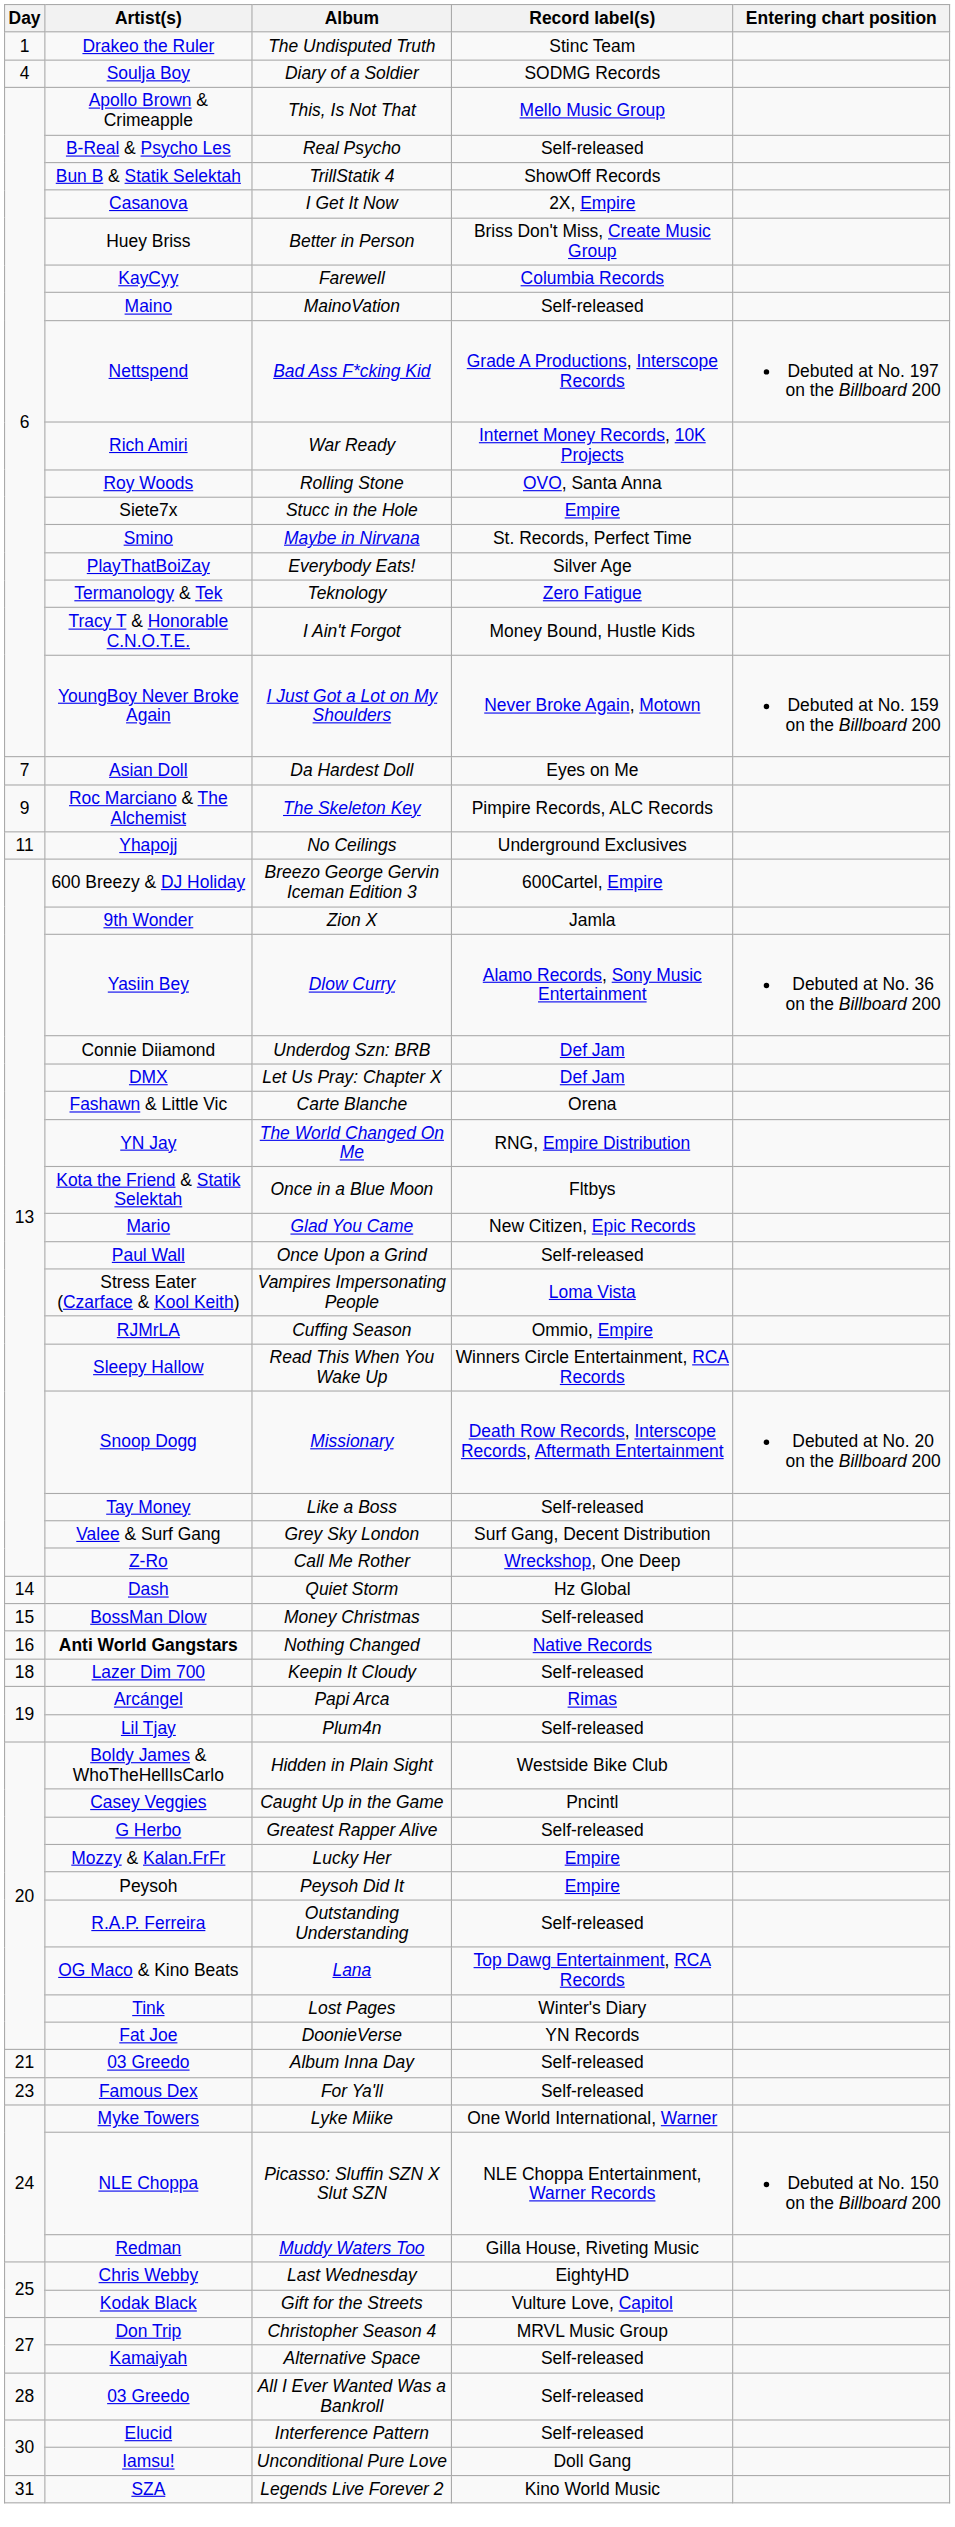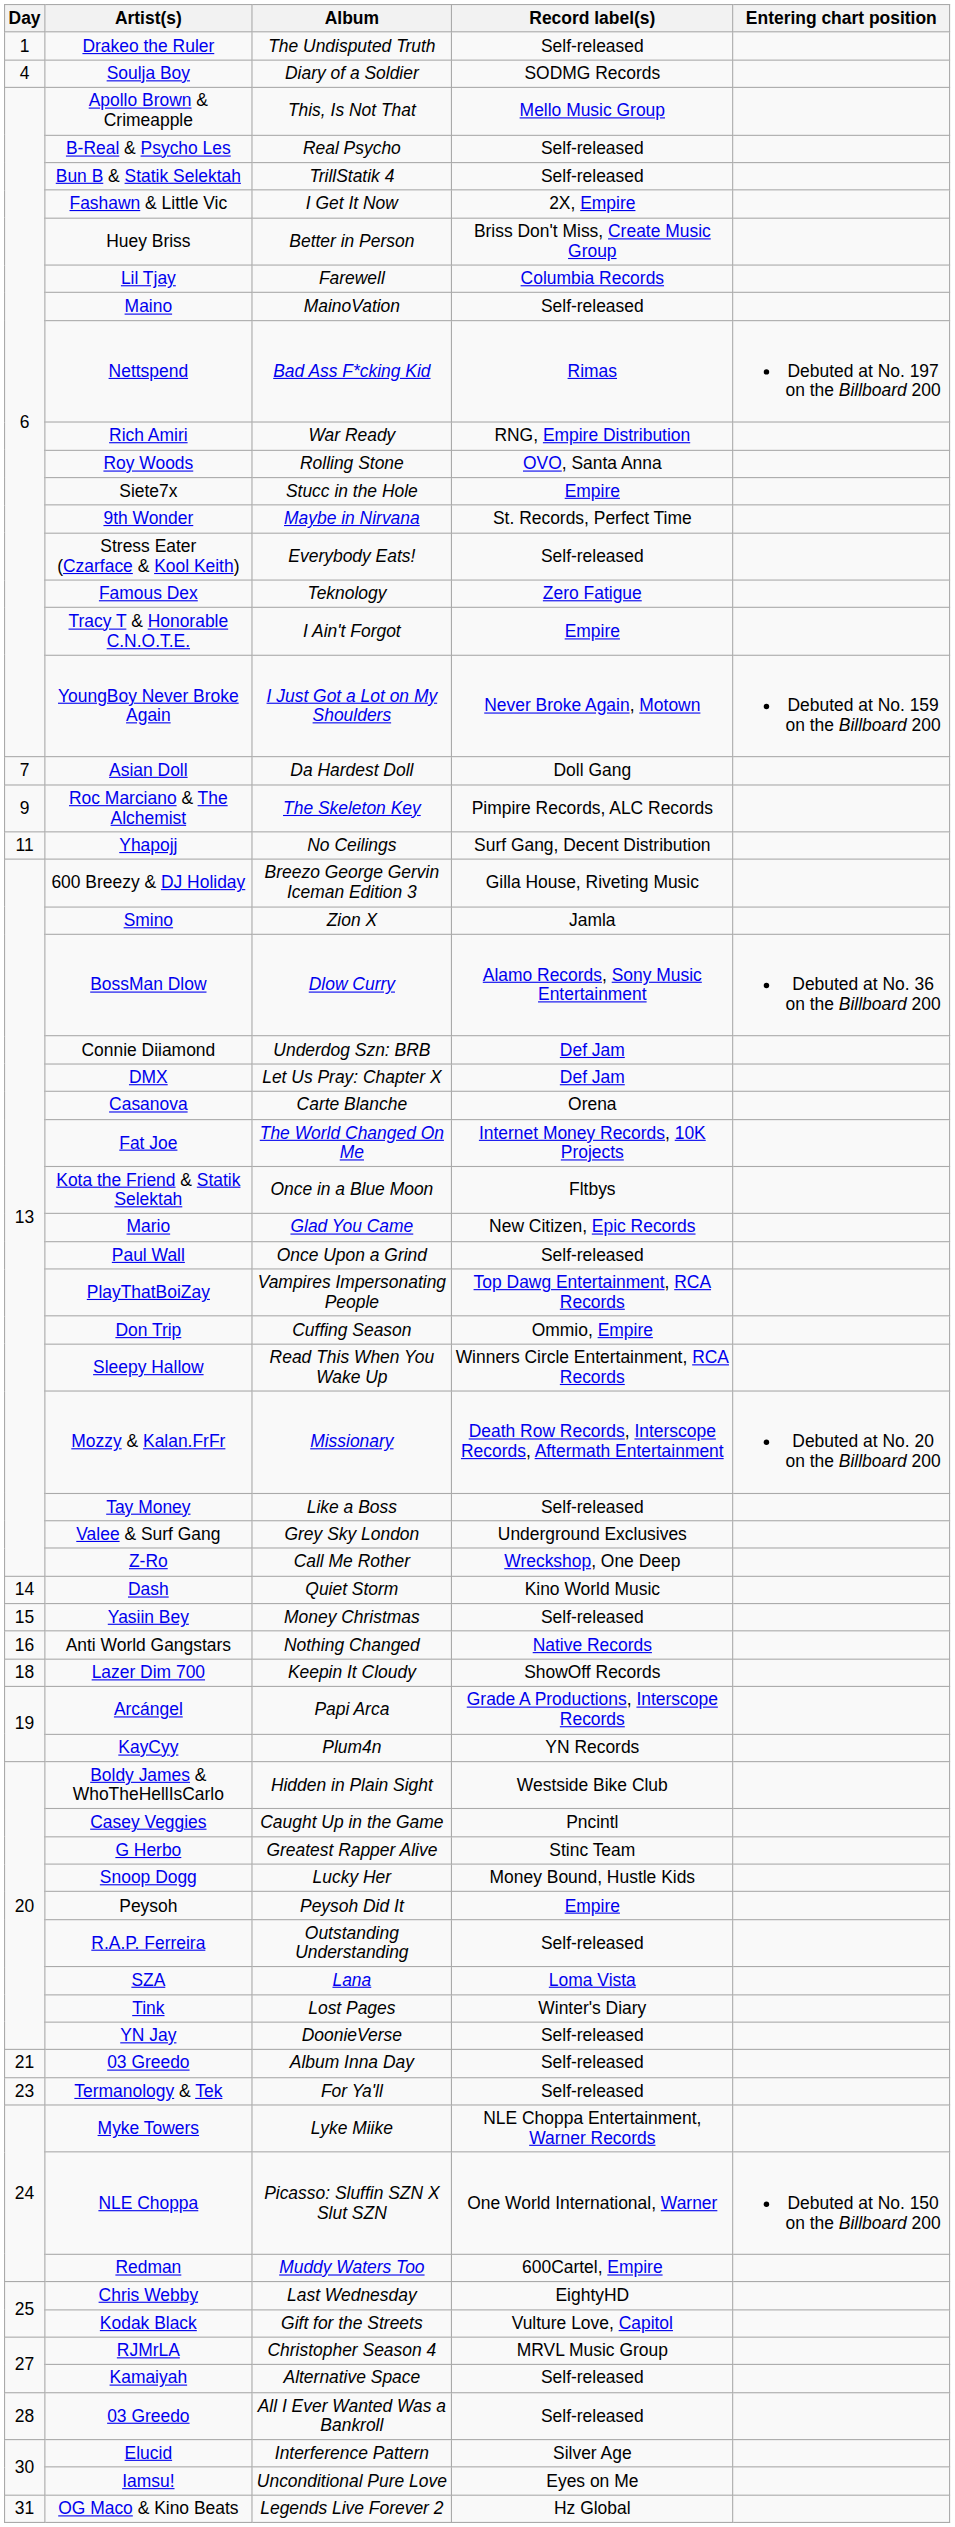 <table class="wikitable" style="text-align:center;">
 <tr>
 <th scope="col">Day</th>
 <th scope="col">Artist(s)</th>
 <th scope="col">Album</th>
 <th scope="col">Record label(s)</th>
 <th scope="col">Entering chart position</th>
 </tr>
 <tr>
 <td>1</td>
 <td><a href='#'>Drakeo the Ruler</a></td>
 <td><em>The Undisputed Truth</em></td>
-<td>Stinc Team</td>
+<td>Self-released</td>
 <td></td>
 </tr>
 <tr>
 <td>4</td>
 <td><a href='#'>Soulja Boy</a></td>
 <td><em>Diary of a Soldier</em></td>
 <td>SODMG Records</td>
 <td></td>
 </tr>
 <tr>
 <td rowspan="16">6</td>
 <td><a href='#'>Apollo Brown</a> & Crimeapple</td>
 <td><em>This, Is Not That</em></td>
 <td><a href='#'>Mello Music Group</a></td>
 <td></td>
 </tr>
 <tr>
 <td><a href='#'>B-Real</a> & <a href='#'>Psycho Les</a></td>
 <td><em>Real Psycho</em></td>
 <td>Self-released</td>
 <td></td>
 </tr>
 <tr>
 <td><a href='#'>Bun B</a> & <a href='#'>Statik Selektah</a></td>
 <td><em>TrillStatik 4</em></td>
-<td>ShowOff Records</td>
+<td>Self-released</td>
 <td></td>
 </tr>
 <tr>
-<td><a href='#'>Casanova</a></td>
+<td><a href='#'>Fashawn</a> & Little Vic</td>
 <td><em>I Get It Now</em></td>
 <td>2X, <a href='#'>Empire</a></td>
 <td></td>
 </tr>
 <tr>
 <td>Huey Briss</td>
 <td><em>Better in Person</em></td>
 <td>Briss Don't Miss, <a href='#'>Create Music Group</a></td>
 <td></td>
 </tr>
 <tr>
-<td><a href='#'>KayCyy</a></td>
+<td><a href='#'>Lil Tjay</a></td>
 <td><em>Farewell</em></td>
 <td><a href='#'>Columbia Records</a></td>
 <td></td>
 </tr>
 <tr>
 <td><a href='#'>Maino</a></td>
 <td><em>MainoVation</em></td>
 <td>Self-released</td>
 <td></td>
 </tr>
 <tr>
 <td><a href='#'>Nettspend</a></td>
 <td><em><a href='#'>Bad Ass F*cking Kid</a></em></td>
-<td><a href='#'>Grade A Productions</a>, <a href='#'>Interscope Records</a></td>
+<td><a href='#'>Rimas</a></td>
 <td><br><ul><li>Debuted at No. 197 on the <em>Billboard</em> 200</li></ul></td>
 </tr>
 <tr>
 <td><a href='#'>Rich Amiri</a></td>
 <td><em>War Ready</em></td>
-<td><a href='#'>Internet Money Records</a>, <a href='#'>10K Projects</a></td>
+<td>RNG, <a href='#'>Empire Distribution</a></td>
 <td></td>
 </tr>
 <tr>
 <td><a href='#'>Roy Woods</a></td>
 <td><em>Rolling Stone</em></td>
 <td><a href='#'>OVO</a>, Santa Anna</td>
 <td></td>
 </tr>
 <tr>
 <td>Siete7x</td>
 <td><em>Stucc in the Hole</em></td>
 <td><a href='#'>Empire</a></td>
 <td></td>
 </tr>
 <tr>
-<td><a href='#'>Smino</a></td>
+<td><a href='#'>9th Wonder</a></td>
 <td><em><a href='#'>Maybe in Nirvana</a></em></td>
 <td>St. Records, Perfect Time</td>
 <td></td>
 </tr>
 <tr>
-<td><a href='#'>PlayThatBoiZay</a></td>
+<td>Stress Eater <br> (<a href='#'>Czarface</a> & <a href='#'>Kool Keith</a>)</td>
 <td><em>Everybody Eats!</em></td>
-<td>Silver Age</td>
+<td>Self-released</td>
 <td></td>
 </tr>
 <tr>
-<td><a href='#'>Termanology</a> & <a href='#'>Tek</a></td>
+<td><a href='#'>Famous Dex</a></td>
 <td><em>Teknology</em>  </td>
 <td><a href='#'>Zero Fatigue</a></td>
 <td></td>
 </tr>
 <tr>
 <td><a href='#'>Tracy T</a> & <a href='#'>Honorable C.N.O.T.E.</a></td>
 <td><em>I Ain't Forgot</em></td>
-<td>Money Bound, Hustle Kids</td>
+<td><a href='#'>Empire</a></td>
 <td></td>
 </tr>
 <tr>
 <td><a href='#'>YoungBoy Never Broke Again</a></td>
 <td><em><a href='#'>I Just Got a Lot on My Shoulders</a></em></td>
 <td><a href='#'>Never Broke Again</a>, <a href='#'>Motown</a></td>
 <td><br><ul><li>Debuted at No. 159 on the <em>Billboard</em> 200</li></ul></td>
 </tr>
 <tr>
 <td>7</td>
 <td><a href='#'>Asian Doll</a></td>
 <td><em>Da Hardest Doll</em></td>
-<td>Eyes on Me</td>
+<td>Doll Gang</td>
 <td></td>
 </tr>
 <tr>
 <td>9</td>
 <td><a href='#'>Roc Marciano</a> & <a href='#'>The Alchemist</a></td>
 <td><em><a href='#'>The Skeleton Key</a></em></td>
 <td>Pimpire Records, ALC Records</td>
 <td></td>
 </tr>
 <tr>
 <td>11</td>
 <td><a href='#'>Yhapojj</a></td>
 <td><em>No Ceilings</em></td>
-<td>Underground Exclusives</td>
+<td>Surf Gang, Decent Distribution</td>
 <td></td>
 </tr>
 <tr>
 <td rowspan="17">13</td>
 <td>600 Breezy & <a href='#'>DJ Holiday</a></td>
 <td><em>Breezo George Gervin Iceman Edition 3</em></td>
-<td>600Cartel, <a href='#'>Empire</a></td>
+<td>Gilla House, Riveting Music</td>
 <td></td>
 </tr>
 <tr>
-<td><a href='#'>9th Wonder</a></td>
+<td><a href='#'>Smino</a></td>
 <td><em>Zion X</em></td>
 <td>Jamla</td>
 <td></td>
 </tr>
 <tr>
-<td><a href='#'>Yasiin Bey</a></td>
+<td><a href='#'>BossMan Dlow</a></td>
 <td><em><a href='#'>Dlow Curry</a></em></td>
 <td><a href='#'>Alamo Records</a>, <a href='#'>Sony Music Entertainment</a></td>
 <td><br><ul><li>Debuted at No. 36 on the <em>Billboard</em> 200</li></ul></td>
 </tr>
 <tr>
 <td>Connie Diiamond</td>
 <td><em>Underdog Szn: BRB</em></td>
 <td><a href='#'>Def Jam</a></td>
 <td></td>
 </tr>
 <tr>
 <td><a href='#'>DMX</a></td>
 <td><em>Let Us Pray: Chapter X</em></td>
 <td><a href='#'>Def Jam</a></td>
 <td></td>
 </tr>
 <tr>
-<td><a href='#'>Fashawn</a> & Little Vic</td>
+<td><a href='#'>Casanova</a></td>
 <td><em>Carte Blanche</em></td>
 <td>Orena</td>
 <td></td>
 </tr>
 <tr>
-<td><a href='#'>YN Jay</a></td>
+<td><a href='#'>Fat Joe</a></td>
 <td><em><a href='#'>The World Changed On Me</a></em></td>
-<td>RNG, <a href='#'>Empire Distribution</a></td>
+<td><a href='#'>Internet Money Records</a>, <a href='#'>10K Projects</a></td>
 <td></td>
 </tr>
 <tr>
 <td><a href='#'>Kota the Friend</a> & <a href='#'>Statik Selektah</a></td>
 <td><em>Once in a Blue Moon</em></td>
 <td>Fltbys</td>
 <td></td>
 </tr>
 <tr>
 <td><a href='#'>Mario</a></td>
 <td><em><a href='#'>Glad You Came</a></em></td>
 <td>New Citizen, <a href='#'>Epic Records</a></td>
 <td></td>
 </tr>
 <tr>
 <td><a href='#'>Paul Wall</a></td>
 <td><em>Once Upon a Grind</em></td>
 <td>Self-released</td>
 <td></td>
 </tr>
 <tr>
-<td>Stress Eater <br> (<a href='#'>Czarface</a> & <a href='#'>Kool Keith</a>)</td>
+<td><a href='#'>PlayThatBoiZay</a></td>
 <td><em>Vampires Impersonating People</em></td>
-<td><a href='#'>Loma Vista</a></td>
+<td><a href='#'>Top Dawg Entertainment</a>, <a href='#'>RCA Records</a></td>
 <td></td>
 </tr>
 <tr>
-<td><a href='#'>RJMrLA</a></td>
+<td><a href='#'>Don Trip</a></td>
 <td><em>Cuffing Season</em></td>
 <td>Ommio, <a href='#'>Empire</a></td>
 <td></td>
 </tr>
 <tr>
 <td><a href='#'>Sleepy Hallow</a></td>
 <td><em>Read This When You Wake Up</em></td>
 <td>Winners Circle Entertainment, <a href='#'>RCA Records</a></td>
 <td></td>
 </tr>
 <tr>
-<td><a href='#'>Snoop Dogg</a></td>
+<td><a href='#'>Mozzy</a> & <a href='#'>Kalan.FrFr</a></td>
 <td><em><a href='#'>Missionary</a></em></td>
 <td><a href='#'>Death Row Records</a>, <a href='#'>Interscope Records</a>, <a href='#'>Aftermath Entertainment</a></td>
 <td><br><ul><li>Debuted at No. 20 on the <em>Billboard</em> 200</li></ul></td>
 </tr>
 <tr>
 <td><a href='#'>Tay Money</a></td>
 <td><em>Like a Boss</em></td>
 <td>Self-released</td>
 <td></td>
 </tr>
 <tr>
 <td><a href='#'>Valee</a> & Surf Gang</td>
 <td><em>Grey Sky London</em></td>
-<td>Surf Gang, Decent Distribution</td>
+<td>Underground Exclusives</td>
 <td></td>
 </tr>
 <tr>
 <td><a href='#'>Z-Ro</a></td>
 <td><em>Call Me Rother</em></td>
 <td><a href='#'>Wreckshop</a>, One Deep</td>
 <td></td>
 </tr>
 <tr>
 <td>14</td>
 <td><a href='#'>Dash</a></td>
 <td><em>Quiet Storm</em></td>
-<td>Hz Global</td>
+<td>Kino World Music</td>
 <td></td>
 </tr>
 <tr>
 <td>15</td>
-<td><a href='#'>BossMan Dlow</a></td>
+<td><a href='#'>Yasiin Bey</a></td>
 <td><em>Money Christmas</em></td>
 <td>Self-released</td>
 <td></td>
 </tr>
 <tr>
 <td>16</td>
-<td><strong>Anti World Gangstars</strong></td>
+<td>Anti World Gangstars</td>
 <td><em>Nothing Changed</em></td>
 <td><a href='#'>Native Records</a></td>
 <td></td>
 </tr>
 <tr>
 <td>18</td>
 <td><a href='#'>Lazer Dim 700</a></td>
 <td><em>Keepin It Cloudy</em></td>
-<td>Self-released</td>
+<td>ShowOff Records</td>
 <td></td>
 </tr>
 <tr>
 <td rowspan="2">19</td>
 <td><a href='#'>Arcángel</a></td>
 <td><em>Papi Arca</em></td>
-<td><a href='#'>Rimas</a></td>
+<td><a href='#'>Grade A Productions</a>, <a href='#'>Interscope Records</a></td>
 <td></td>
 </tr>
 <tr>
-<td><a href='#'>Lil Tjay</a></td>
+<td><a href='#'>KayCyy</a></td>
 <td><em>Plum4n</em></td>
-<td>Self-released</td>
+<td>YN Records</td>
 <td></td>
 </tr>
 <tr>
 <td rowspan="9">20</td>
 <td><a href='#'>Boldy James</a> & WhoTheHellIsCarlo</td>
 <td><em>Hidden in Plain Sight</em></td>
 <td>Westside Bike Club</td>
 <td></td>
 </tr>
 <tr>
 <td><a href='#'>Casey Veggies</a></td>
 <td><em>Caught Up in the Game</em></td>
 <td>Pncintl</td>
 <td></td>
 </tr>
 <tr>
 <td><a href='#'>G Herbo</a></td>
 <td><em>Greatest Rapper Alive</em></td>
-<td>Self-released</td>
+<td>Stinc Team</td>
 <td></td>
 </tr>
 <tr>
-<td><a href='#'>Mozzy</a> & <a href='#'>Kalan.FrFr</a></td>
+<td><a href='#'>Snoop Dogg</a></td>
 <td><em>Lucky Her</em></td>
-<td><a href='#'>Empire</a></td>
+<td>Money Bound, Hustle Kids</td>
 <td></td>
 </tr>
 <tr>
 <td>Peysoh</td>
 <td><em>Peysoh Did It</em></td>
 <td><a href='#'>Empire</a></td>
 <td></td>
 </tr>
 <tr>
 <td><a href='#'>R.A.P. Ferreira</a></td>
 <td><em>Outstanding Understanding</em></td>
 <td>Self-released</td>
 <td></td>
 </tr>
 <tr>
-<td><a href='#'>OG Maco</a> & Kino Beats</td>
+<td><a href='#'>SZA</a></td>
 <td><em><a href='#'>Lana</a></em></td>
-<td><a href='#'>Top Dawg Entertainment</a>, <a href='#'>RCA Records</a></td>
+<td><a href='#'>Loma Vista</a></td>
 <td></td>
 </tr>
 <tr>
 <td><a href='#'>Tink</a></td>
 <td><em>Lost Pages</em></td>
 <td>Winter's Diary</td>
 <td></td>
 </tr>
 <tr>
-<td><a href='#'>Fat Joe</a></td>
+<td><a href='#'>YN Jay</a></td>
 <td><em>DoonieVerse</em></td>
-<td>YN Records</td>
+<td>Self-released</td>
 <td></td>
 </tr>
 <tr>
 <td>21</td>
 <td><a href='#'>03 Greedo</a></td>
 <td><em>Album Inna Day</em></td>
 <td>Self-released</td>
 <td></td>
 </tr>
 <tr>
 <td>23</td>
-<td><a href='#'>Famous Dex</a></td>
+<td><a href='#'>Termanology</a> & <a href='#'>Tek</a></td>
 <td><em>For Ya'll</em></td>
 <td>Self-released</td>
 <td></td>
 </tr>
 <tr>
 <td rowspan="3">24</td>
 <td><a href='#'>Myke Towers</a></td>
 <td><em>Lyke Miike</em></td>
-<td>One World International, <a href='#'>Warner</a></td>
+<td>NLE Choppa Entertainment, <a href='#'>Warner Records</a></td>
 <td></td>
 </tr>
 <tr>
 <td><a href='#'>NLE Choppa</a></td>
 <td><em>Picasso: Sluffin SZN X Slut SZN</em></td>
-<td>NLE Choppa Entertainment, <a href='#'>Warner Records</a></td>
+<td>One World International, <a href='#'>Warner</a></td>
 <td><br><ul><li>Debuted at No. 150 on the <em>Billboard</em> 200</li></ul></td>
 </tr>
 <tr>
 <td><a href='#'>Redman</a></td>
 <td><em><a href='#'>Muddy Waters Too</a></em></td>
-<td>Gilla House, Riveting Music</td>
+<td>600Cartel, <a href='#'>Empire</a></td>
 <td></td>
 </tr>
 <tr>
 <td rowspan="2">25</td>
 <td><a href='#'>Chris Webby</a></td>
 <td><em>Last Wednesday</em></td>
 <td>EightyHD</td>
 <td></td>
 </tr>
 <tr>
 <td><a href='#'>Kodak Black</a></td>
 <td><em>Gift for the Streets</em></td>
 <td>Vulture Love, <a href='#'>Capitol</a></td>
 <td></td>
 </tr>
 <tr>
 <td rowspan="2">27</td>
-<td><a href='#'>Don Trip</a></td>
+<td><a href='#'>RJMrLA</a></td>
 <td><em>Christopher Season 4</em></td>
 <td>MRVL Music Group</td>
 <td></td>
 </tr>
 <tr>
 <td><a href='#'>Kamaiyah</a></td>
 <td><em>Alternative Space</em></td>
 <td>Self-released</td>
 <td></td>
 </tr>
 <tr>
 <td>28</td>
 <td><a href='#'>03 Greedo</a></td>
 <td><em>All I Ever Wanted Was a Bankroll</em></td>
 <td>Self-released</td>
 <td></td>
 </tr>
 <tr>
 <td rowspan="2">30</td>
 <td><a href='#'>Elucid</a></td>
 <td><em>Interference Pattern</em></td>
-<td>Self-released</td>
+<td>Silver Age</td>
 <td></td>
 </tr>
 <tr>
 <td><a href='#'>Iamsu!</a></td>
 <td><em>Unconditional Pure Love</em></td>
-<td>Doll Gang</td>
+<td>Eyes on Me</td>
 <td></td>
 </tr>
 <tr>
 <td>31</td>
-<td><a href='#'>SZA</a></td>
+<td><a href='#'>OG Maco</a> & Kino Beats</td>
 <td><em>Legends Live Forever 2</em></td>
-<td>Kino World Music</td>
+<td>Hz Global</td>
 <td></td>
 </tr>
 </table>
